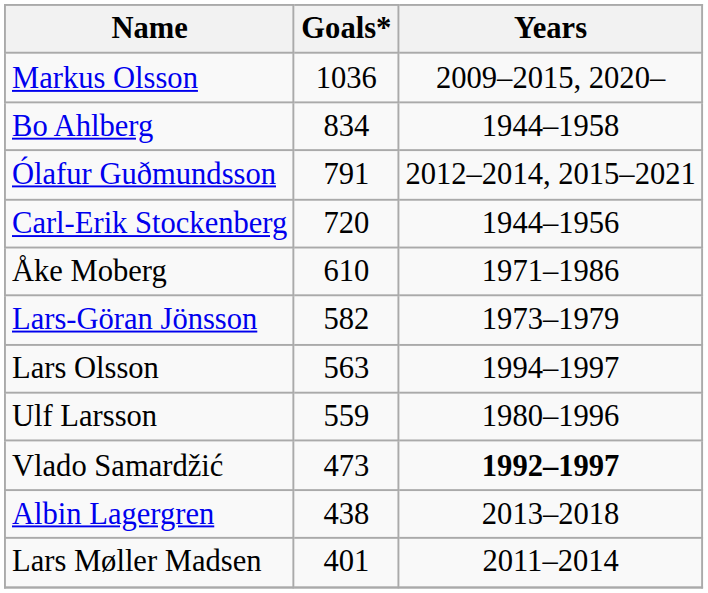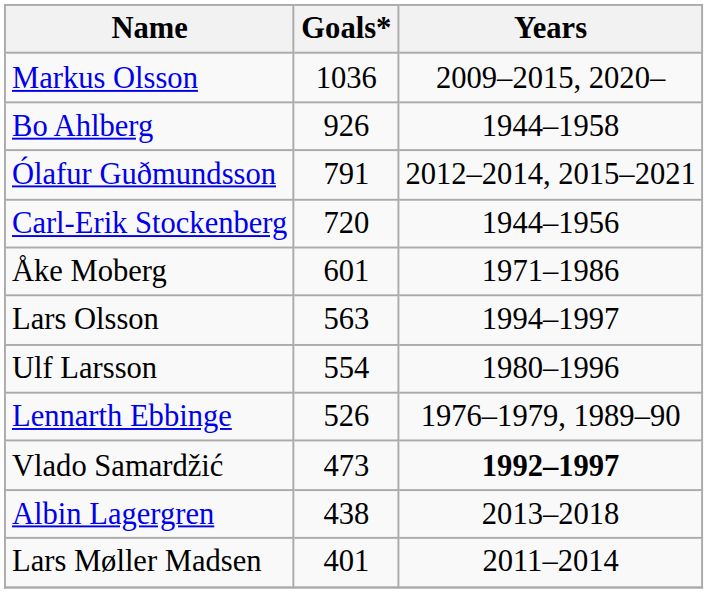 <table class="wikitable">
 <tr>
 <th scope="col">Name</th>
 <th scope="col">Goals*</th>
 <th scope="col">Years</th>
 </tr>
 <tr>
 <td align="left"><a href='#'>Markus Olsson</a></td>
 <td align="center">1036</td>
 <td align="center">2009–2015, 2020–</td>
 </tr>
 <tr>
 <td align="left"><a href='#'>Bo Ahlberg</a></td>
-<td align="center">834</td>
+<td align="center">926</td>
 <td align="center">1944–1958</td>
 </tr>
 <tr>
 <td align="left"> <a href='#'>Ólafur Guðmundsson</a></td>
 <td align="center">791</td>
 <td align="center">2012–2014, 2015–2021</td>
 </tr>
 <tr>
 <td align="left"><a href='#'>Carl-Erik Stockenberg</a></td>
 <td align="center">720</td>
 <td align="center">1944–1956</td>
 </tr>
 <tr>
 <td align="left">Åke Moberg</td>
-<td align="center">610</td>
+<td align="center">601</td>
 <td align="center">1971–1986</td>
-</tr>
-<tr>
-<td align="left"><a href='#'>Lars-Göran Jönsson</a></td>
-<td align="center">582</td>
-<td align="center">1973–1979</td>
 </tr>
 <tr>
 <td align="left">Lars Olsson</td>
 <td align="center">563</td>
 <td align="center">1994–1997</td>
 </tr>
 <tr>
 <td align="left">Ulf Larsson</td>
-<td align="center">559</td>
+<td align="center">554</td>
 <td align="center">1980–1996</td>
+</tr>
+<tr>
+<td align="left"><a href='#'>Lennarth Ebbinge</a></td>
+<td align="center">526</td>
+<td align="center">1976–1979, 1989–90</td>
 </tr>
 <tr>
 <td align="left"> Vlado Samardžić</td>
 <td align="center">473</td>
 <td align="center"><strong>1992–1997</strong></td>
 </tr>
 <tr>
 <td align="left"><a href='#'>Albin Lagergren</a></td>
 <td align="center">438</td>
 <td align="center">2013–2018</td>
 </tr>
 <tr>
 <td align="left"> Lars Møller Madsen</td>
 <td align="center">401</td>
 <td align="center">2011–2014</td>
 </tr>
 <tr>
 </tr>
 </table>
